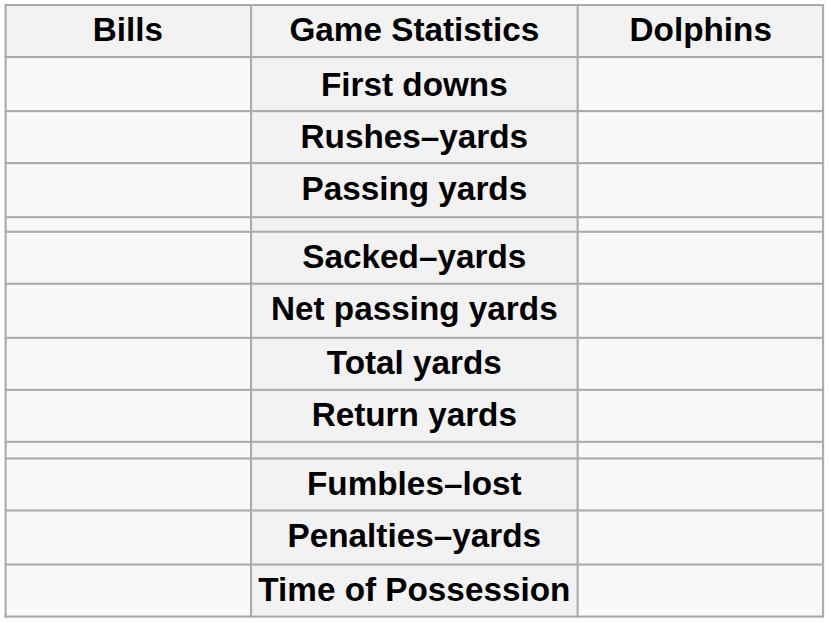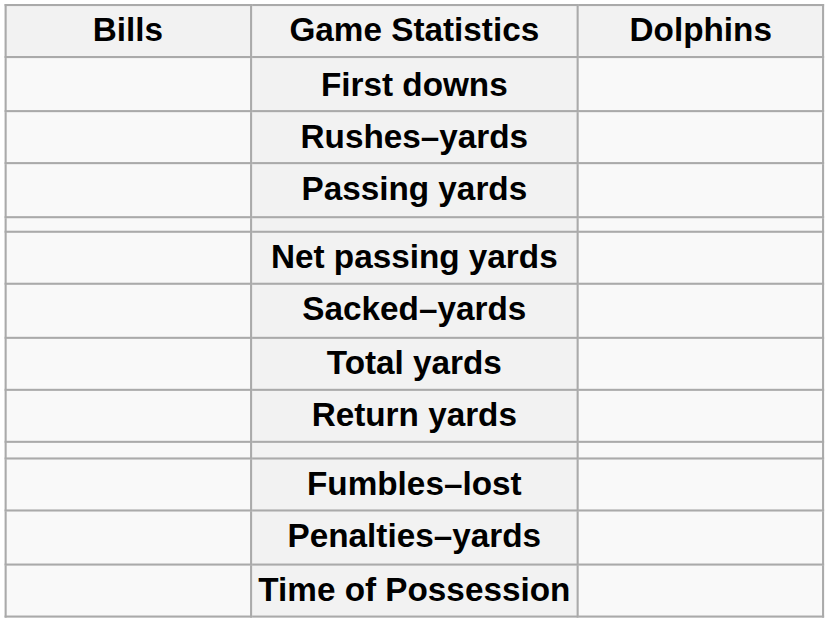 <table class="wikitable" style="margin: 1em auto 1em auto">
 <tr>
 <th style="width:30%;">Bills</th>
 <th style="width:40%;">Game Statistics</th>
 <th style="width:30%;">Dolphins</th>
 </tr>
 <tr>
 <td style="text-align:right;"></td>
 <th>First downs</th>
 <td></td>
 </tr>
 <tr>
 <td style="text-align:right;"></td>
 <th>Rushes–yards</th>
 <td></td>
 </tr>
 <tr>
 <td style="text-align:right;"></td>
 <th>Passing yards</th>
 <td></td>
 </tr>
 <tr>
 <td style="text-align:right;"></td>
 <th></th>
 <td></td>
 </tr>
 <tr>
 <td style="text-align:right;"></td>
-<th>Sacked–yards</th>
+<th>Net passing yards</th>
 <td></td>
 </tr>
 <tr>
 <td style="text-align:right;"></td>
-<th>Net passing yards</th>
+<th>Sacked–yards</th>
 <td></td>
 </tr>
 <tr>
 <td style="text-align:right;"></td>
 <th>Total yards</th>
 <td></td>
 </tr>
 <tr>
 <td style="text-align:right;"></td>
 <th>Return yards</th>
 <td></td>
 </tr>
 <tr>
 <td style="text-align:right;"></td>
 <th></th>
 <td></td>
 </tr>
 <tr>
 <td style="text-align:right;"></td>
 <th>Fumbles–lost</th>
 <td></td>
 </tr>
 <tr>
 <td style="text-align:right;"></td>
 <th>Penalties–yards</th>
 <td></td>
 </tr>
 <tr>
 <td style="text-align:right;"></td>
 <th>Time of Possession</th>
 <td></td>
 </tr>
 </table>
